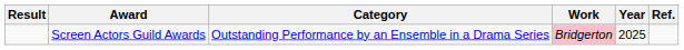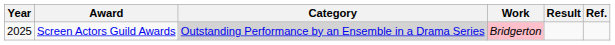 <table class="wikitable">
 <tr>
-<th>Result</th>
+<th>Year</th>
 <th>Award</th>
 <th>Category</th>
 <th>Work</th>
-<th>Year</th>
+<th>Result</th>
 <th>Ref.</th>
 </tr>
 <tr>
+<td>2025</td>
+<td><a href='#'>Screen Actors Guild Awards</a></td>
+<td style="background: lightgrey;"><a href='#'>Outstanding Performance by an Ensemble in a Drama Series</a></td>
+<td style="background: pink;"><em>Bridgerton</em></td>
 <td></td>
-<td><a href='#'>Screen Actors Guild Awards</a></td>
-<td><a href='#'>Outstanding Performance by an Ensemble in a Drama Series</a></td>
-<td style="background: pink;"><em>Bridgerton</em></td>
-<td>2025</td>
 <td></td>
 </tr>
 </table>
